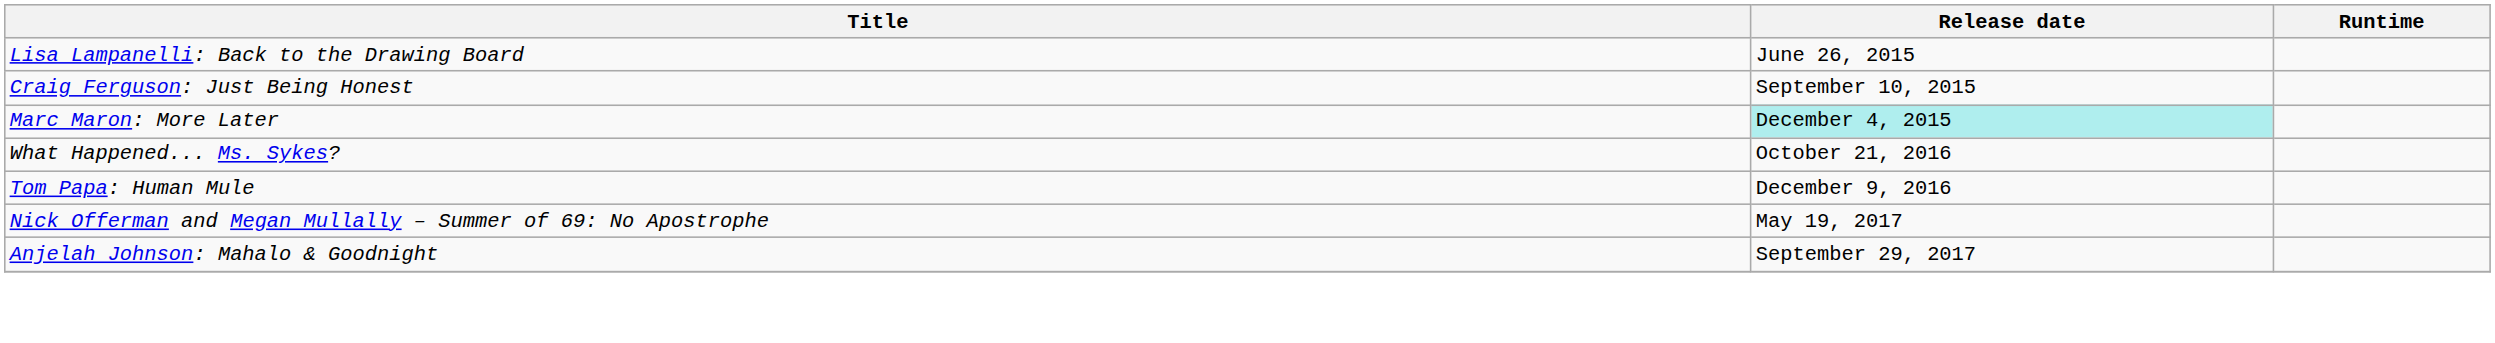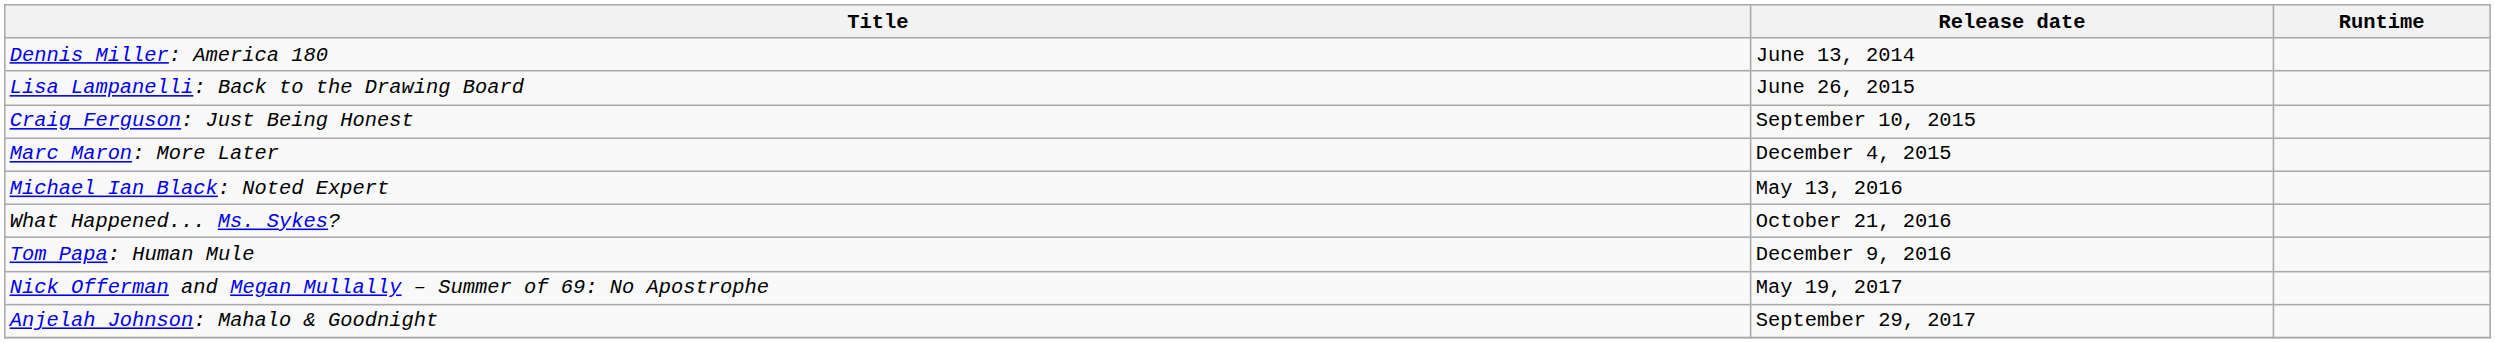 <table class="wikitable sortable" style="width:100%;">
 <tr>
 <th>Title</th>
 <th>Release date</th>
 <th>Runtime</th>
+</tr>
+<tr>
+<td><em><a href='#'>Dennis Miller</a>: America 180</em></td>
+<td>June 13, 2014</td>
+<td></td>
 </tr>
 <tr>
 <td><em><a href='#'>Lisa Lampanelli</a>: Back to the Drawing Board</em></td>
 <td>June 26, 2015</td>
 <td></td>
 </tr>
 <tr>
 <td><em><a href='#'>Craig Ferguson</a>: Just Being Honest</em></td>
 <td>September 10, 2015</td>
 <td></td>
 </tr>
 <tr>
 <td><em><a href='#'>Marc Maron</a>: More Later</em></td>
-<td style="background: paleturquoise;">December 4, 2015</td>
+<td>December 4, 2015</td>
+<td></td>
+</tr>
+<tr>
+<td><em><a href='#'>Michael Ian Black</a>: Noted Expert</em></td>
+<td>May 13, 2016</td>
 <td></td>
 </tr>
 <tr>
 <td><em>What Happened... <a href='#'>Ms. Sykes</a>?</em></td>
 <td>October 21, 2016</td>
 <td></td>
 </tr>
 <tr>
 <td><em><a href='#'>Tom Papa</a>: Human Mule</em></td>
 <td>December 9, 2016</td>
 <td></td>
 </tr>
 <tr>
 <td><em><a href='#'>Nick Offerman</a> and <a href='#'>Megan Mullally</a> – Summer of 69: No Apostrophe</em></td>
 <td>May 19, 2017</td>
 <td></td>
 </tr>
 <tr>
 <td><em><a href='#'>Anjelah Johnson</a>: Mahalo & Goodnight</em></td>
 <td>September 29, 2017</td>
 <td></td>
 </tr>
 <tr>
 </tr>
 </table>
